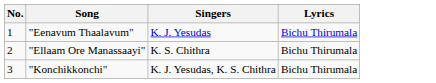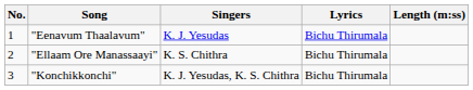 <table class="wikitable" style="font-size:95%;">
 <tr>
 <th>No.</th>
 <th>Song</th>
 <th>Singers</th>
 <th>Lyrics</th>
+<th>Length (m:ss)</th>
 </tr>
 <tr>
 <td>1</td>
 <td>"Eenavum Thaalavum"</td>
 <td><a href='#'>K. J. Yesudas</a></td>
 <td><a href='#'>Bichu Thirumala</a></td>
+<td></td>
 </tr>
 <tr>
 <td>2</td>
 <td>"Ellaam Ore Manassaayi"</td>
 <td>K. S. Chithra</td>
 <td>Bichu Thirumala</td>
+<td></td>
 </tr>
 <tr>
 <td>3</td>
 <td>"Konchikkonchi"</td>
 <td>K. J. Yesudas, K. S. Chithra</td>
 <td>Bichu Thirumala</td>
+<td></td>
 </tr>
 </table>
